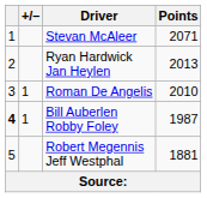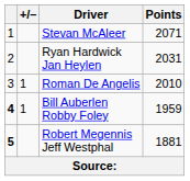 <table class="wikitable" style="font-size: 95%;">
 <tr>
 <th scope="col"></th>
 <th scope="col">+/–</th>
 <th scope="col">Driver</th>
 <th scope="col">Points</th>
 </tr>
 <tr>
 <td align=center>1</td>
 <td align="left"></td>
 <td> <a href='#'>Stevan McAleer</a></td>
 <td align=right>2071</td>
 </tr>
 <tr>
 <td align=center>2</td>
 <td align="left"></td>
 <td> Ryan Hardwick<br> <a href='#'>Jan Heylen</a></td>
-<td align=right>2013</td>
+<td align=right>2031</td>
 </tr>
 <tr>
 <td align=center>3</td>
 <td align="left"> 1</td>
 <td> <a href='#'>Roman De Angelis</a></td>
 <td align=right>2010</td>
 </tr>
 <tr>
 <td align=center><strong>4</strong></td>
 <td align="left"> 1</td>
 <td> <a href='#'>Bill Auberlen</a><br> <a href='#'>Robby Foley</a></td>
-<td align=right>1987</td>
+<td align=right>1959</td>
 </tr>
 <tr>
-<td align=center>5</td>
+<td align=center><strong>5</strong></td>
 <td align="left"></td>
 <td> <a href='#'>Robert Megennis</a><br> Jeff Westphal</td>
 <td align=right>1881</td>
 </tr>
 <tr>
 <th colspan=5>Source:</th>
 </tr>
 </table>
